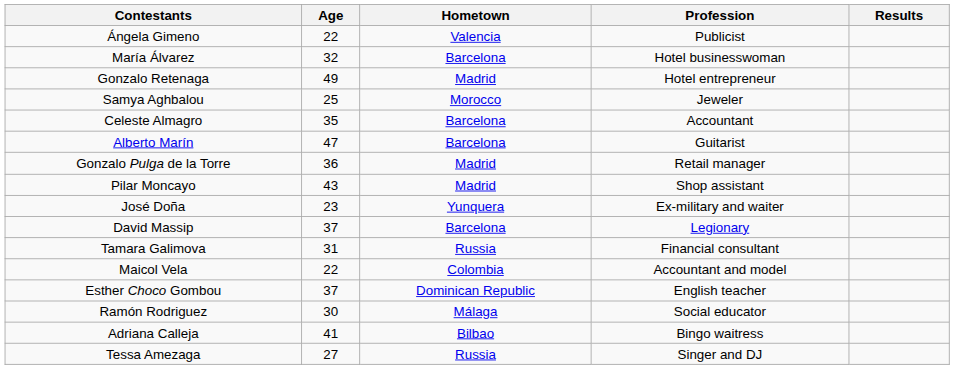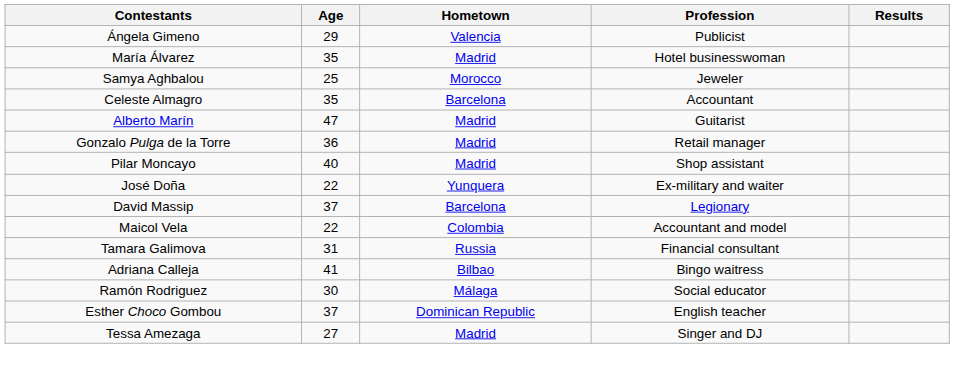 <table class="wikitable sortable" style="margin:auto; text-align:center; width:85%; font-size:95%">
 <tr>
 <th>Contestants</th>
 <th>Age</th>
 <th>Hometown</th>
 <th>Profession</th>
 <th>Results</th>
 </tr>
 <tr>
 <td>Ángela Gimeno</td>
-<td>22</td>
+<td>29</td>
 <td><a href='#'>Valencia</a></td>
 <td>Publicist</td>
 <td></td>
 </tr>
 <tr>
 <td>María Álvarez</td>
-<td>32</td>
-<td><a href='#'>Barcelona</a></td>
+<td>35</td>
+<td><a href='#'>Madrid</a></td>
 <td>Hotel businesswoman</td>
-<td></td>
-</tr>
-<tr>
-<td>Gonzalo Retenaga</td>
-<td>49</td>
-<td><a href='#'>Madrid</a></td>
-<td>Hotel entrepreneur</td>
 <td></td>
 </tr>
 <tr>
 <td>Samya Aghbalou</td>
 <td>25</td>
 <td><a href='#'>Morocco</a></td>
 <td>Jeweler</td>
 <td></td>
 </tr>
 <tr>
 <td>Celeste Almagro</td>
 <td>35</td>
 <td><a href='#'>Barcelona</a></td>
 <td>Accountant</td>
 <td></td>
 </tr>
 <tr>
 <td><a href='#'>Alberto Marín</a></td>
 <td>47</td>
-<td><a href='#'>Barcelona</a></td>
+<td><a href='#'>Madrid</a></td>
 <td>Guitarist</td>
 <td></td>
 </tr>
 <tr>
 <td>Gonzalo <em>Pulga</em> de la Torre</td>
 <td>36</td>
 <td><a href='#'>Madrid</a></td>
 <td>Retail manager</td>
 <td></td>
 </tr>
 <tr>
 <td>Pilar Moncayo</td>
-<td>43</td>
+<td>40</td>
 <td><a href='#'>Madrid</a></td>
 <td>Shop assistant</td>
 <td></td>
 </tr>
 <tr>
 <td>José Doña</td>
-<td>23</td>
+<td>22</td>
 <td><a href='#'>Yunquera</a></td>
 <td>Ex-military and waiter</td>
 <td></td>
 </tr>
 <tr>
 <td>David Massip</td>
 <td>37</td>
 <td><a href='#'>Barcelona</a></td>
 <td><a href='#'>Legionary</a></td>
 <td></td>
 </tr>
 <tr>
+<td>Maicol Vela</td>
+<td>22</td>
+<td><a href='#'>Colombia</a></td>
+<td>Accountant and model</td>
+<td></td>
+</tr>
+<tr>
 <td>Tamara Galimova</td>
 <td>31</td>
 <td><a href='#'>Russia</a></td>
 <td>Financial consultant</td>
 <td></td>
 </tr>
 <tr>
-<td>Maicol Vela</td>
-<td>22</td>
-<td><a href='#'>Colombia</a></td>
-<td>Accountant and model</td>
+<td>Adriana Calleja</td>
+<td>41</td>
+<td><a href='#'>Bilbao</a></td>
+<td>Bingo waitress</td>
+<td></td>
+</tr>
+<tr>
+<td>Ramón Rodriguez</td>
+<td>30</td>
+<td><a href='#'>Málaga</a></td>
+<td>Social educator</td>
 <td></td>
 </tr>
 <tr>
 <td>Esther <em>Choco</em> Gombou</td>
 <td>37</td>
 <td><a href='#'>Dominican Republic</a></td>
 <td>English teacher</td>
 <td></td>
 </tr>
 <tr>
-<td>Ramón Rodriguez</td>
-<td>30</td>
-<td><a href='#'>Málaga</a></td>
-<td>Social educator</td>
-<td></td>
-</tr>
-<tr>
-<td>Adriana Calleja</td>
-<td>41</td>
-<td><a href='#'>Bilbao</a></td>
-<td>Bingo waitress</td>
-<td></td>
-</tr>
-<tr>
 <td>Tessa Amezaga</td>
 <td>27</td>
-<td><a href='#'>Russia</a></td>
+<td><a href='#'>Madrid</a></td>
 <td>Singer and DJ</td>
 <td></td>
 </tr>
 </table>
